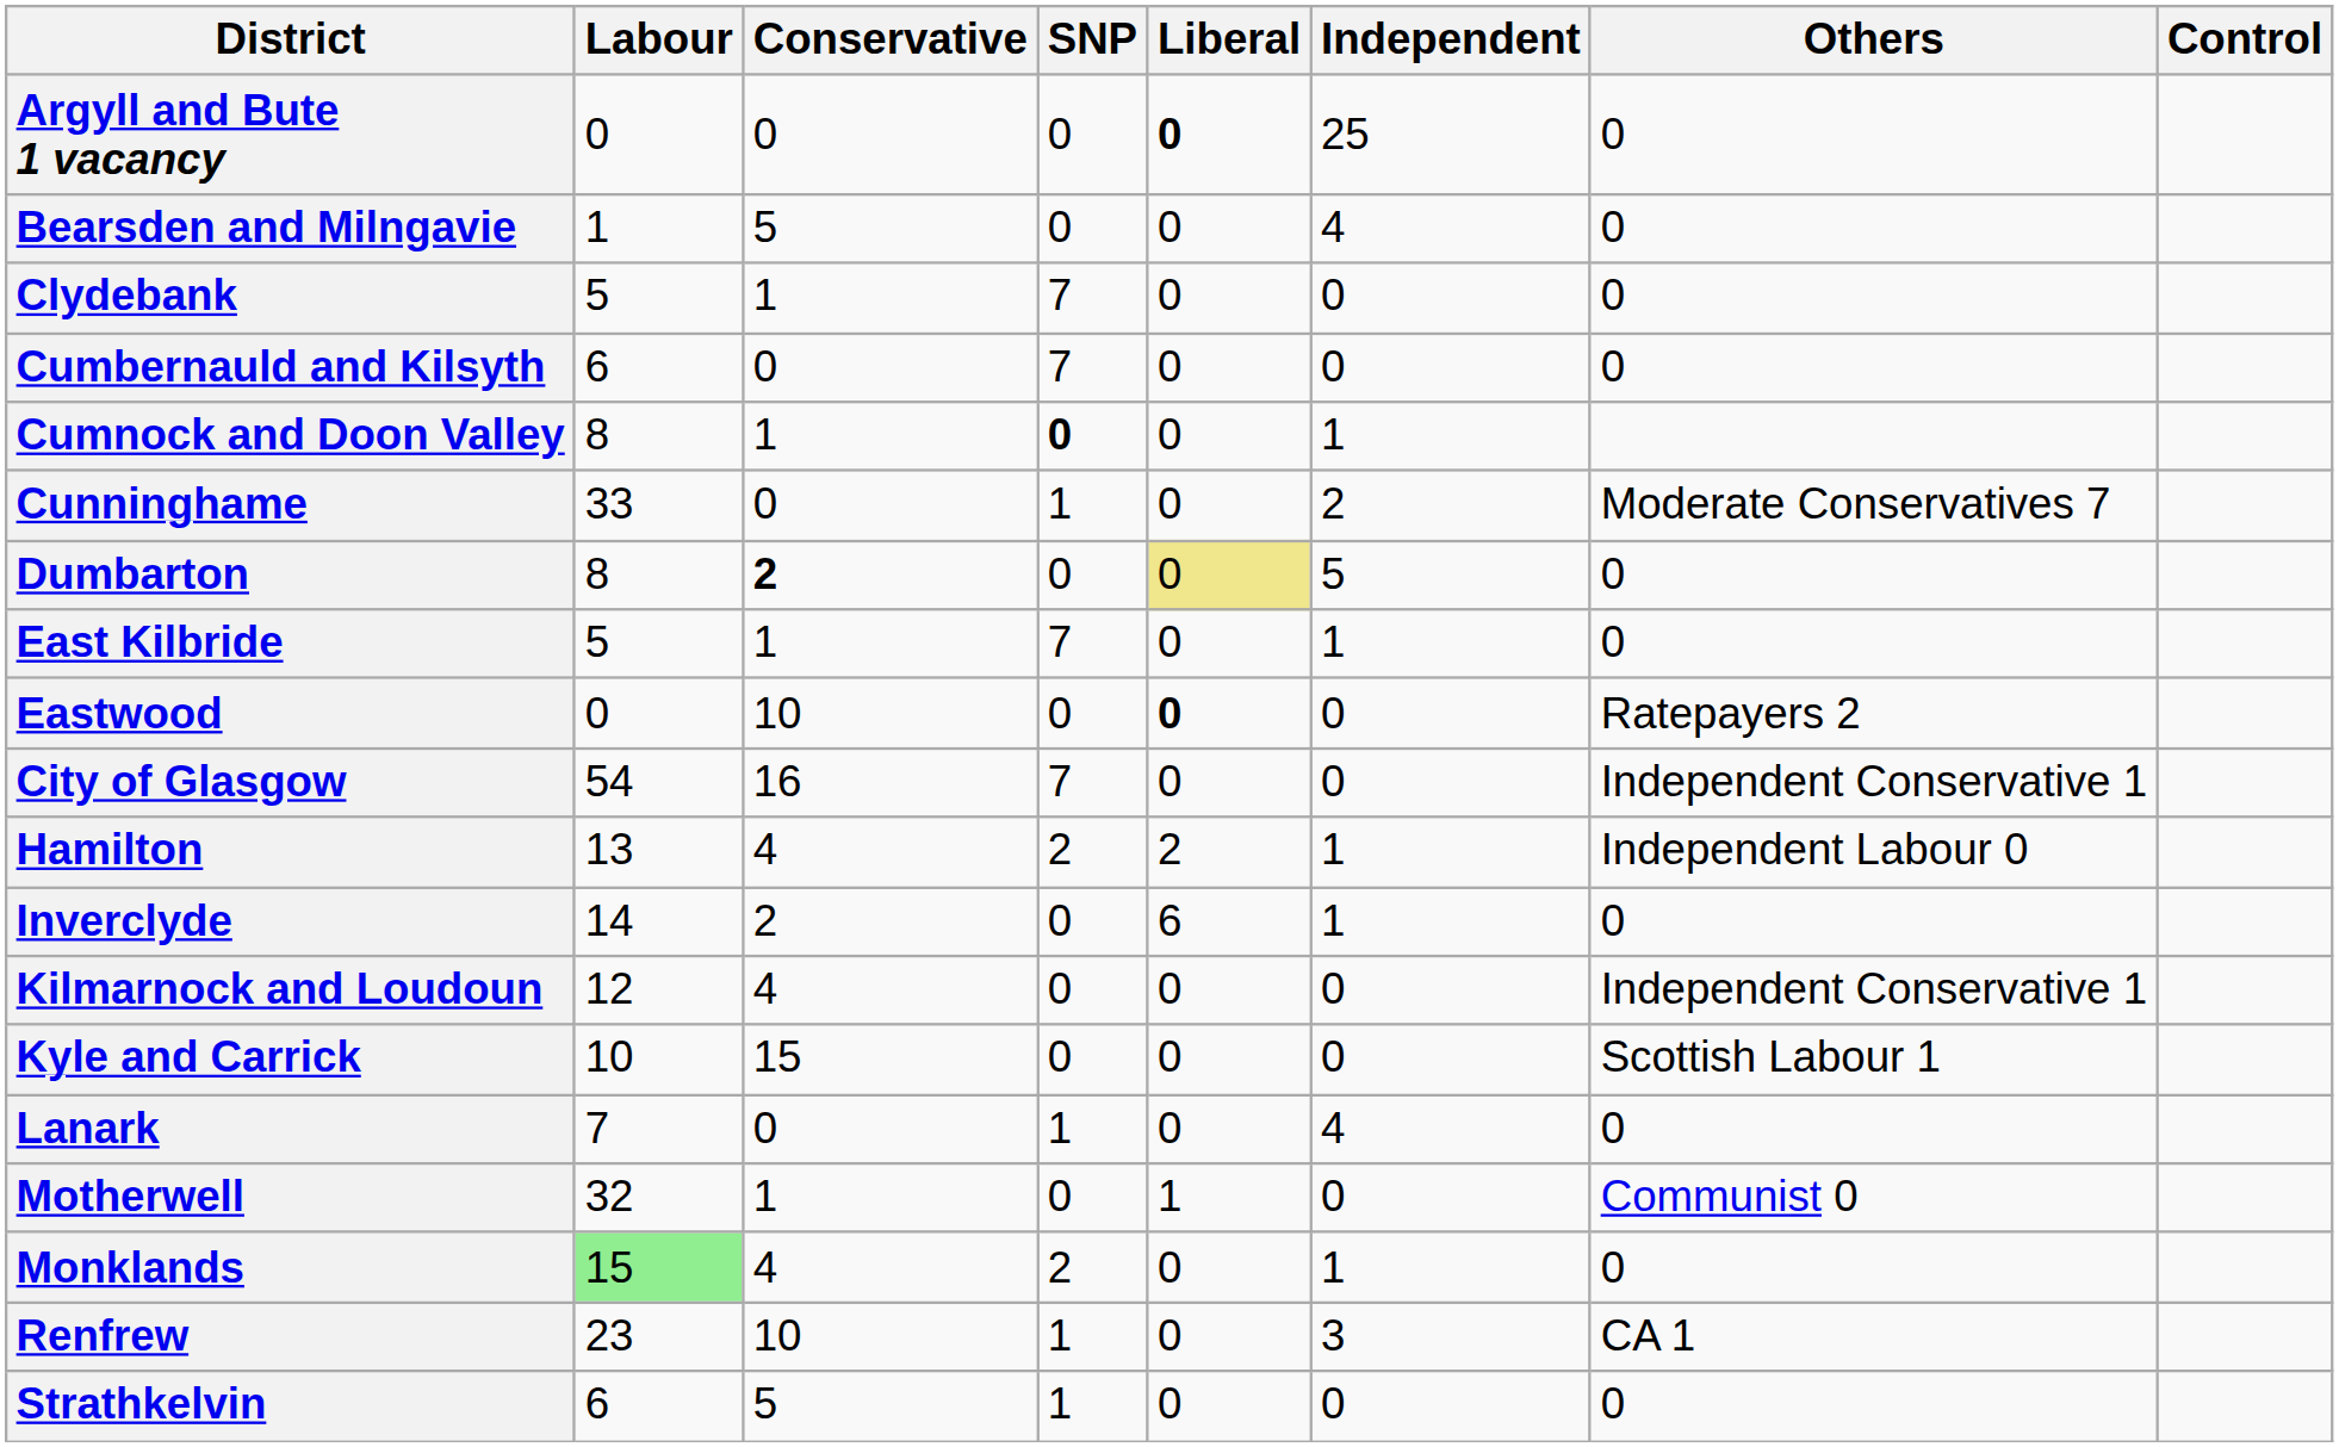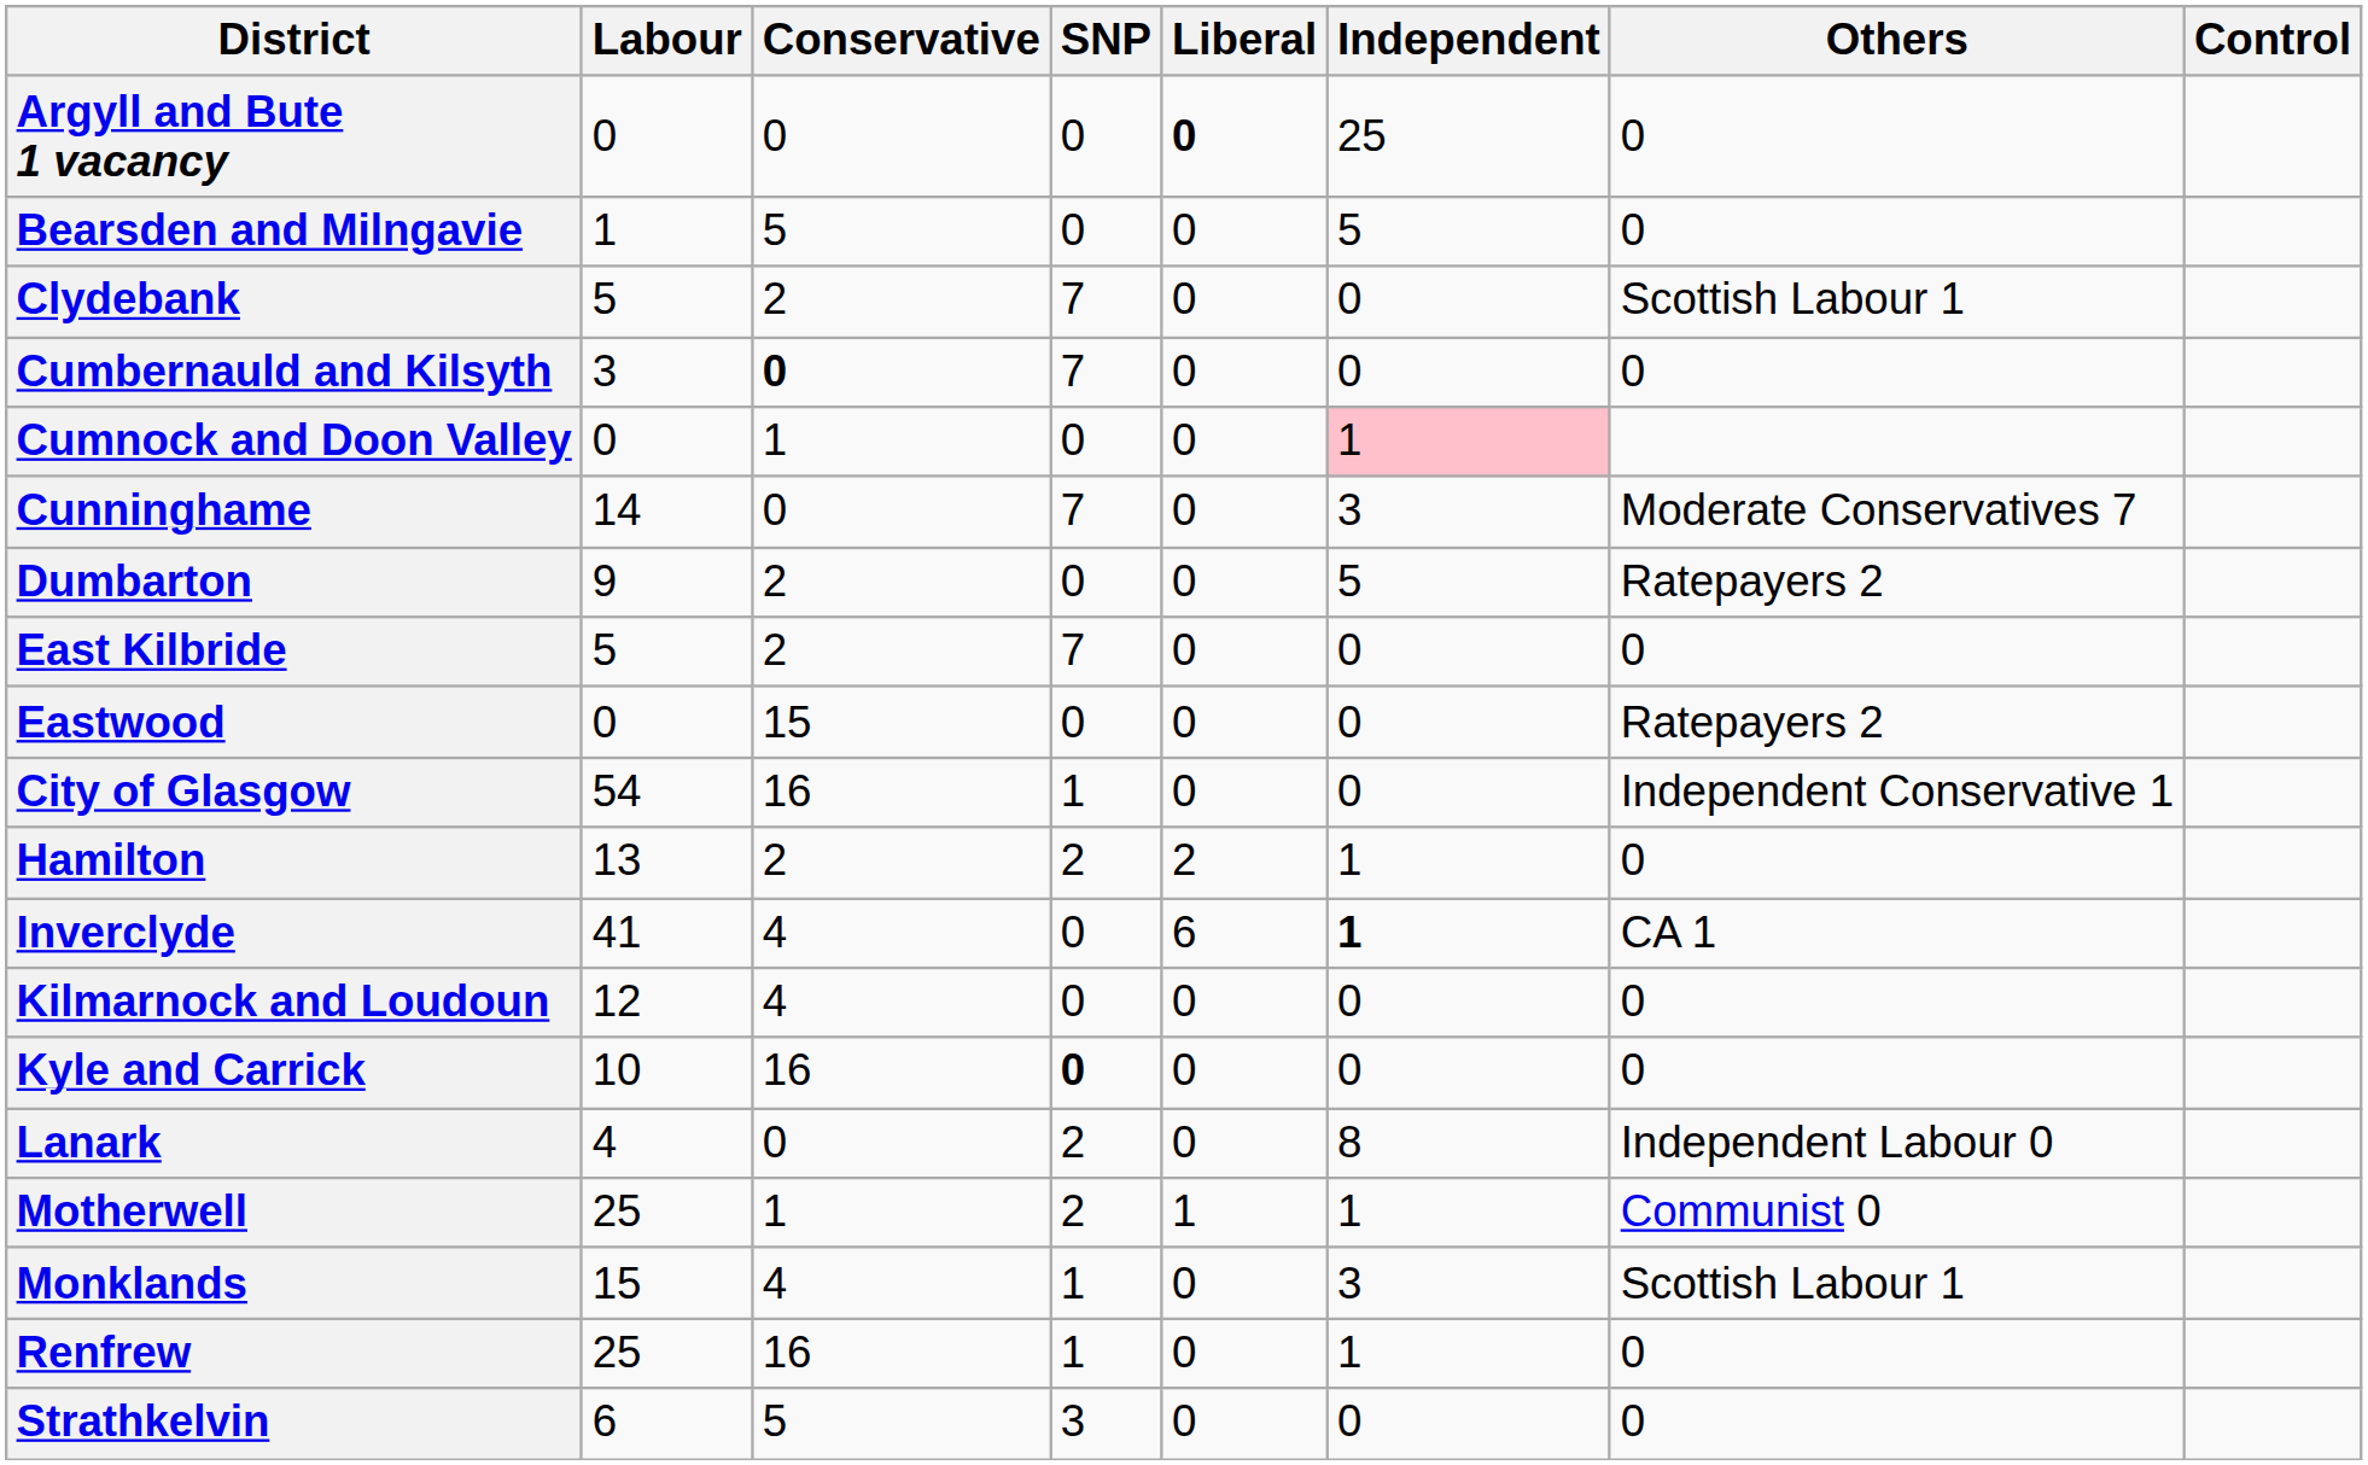 <table class="wikitable">
 <tr>
 <th scope="col">District</th>
 <th scope="col">Labour</th>
 <th scope="col">Conservative</th>
 <th scope="col">SNP</th>
 <th scope="col">Liberal</th>
 <th scope="col">Independent</th>
 <th scope="col">Others</th>
 <th scope="col" colspan=2>Control<br></th>
 </tr>
 <tr>
 <th scope="row" style="text-align: left;"><a href='#'>Argyll and Bute</a><br><em>1 vacancy</em></th>
 <td>0</td>
 <td>0</td>
 <td>0</td>
 <td><strong>0</strong></td>
 <td>25</td>
 <td>0</td>
 <td></td>
 </tr>
 <tr>
 <th scope="row" style="text-align: left;"><a href='#'>Bearsden and Milngavie</a></th>
 <td>1</td>
 <td>5</td>
 <td>0</td>
 <td>0</td>
-<td>4</td>
+<td>5</td>
 <td>0</td>
 <td></td>
 </tr>
 <tr>
 <th scope="row" style="text-align: left;"><a href='#'>Clydebank</a></th>
 <td>5</td>
-<td>1</td>
+<td>2</td>
 <td>7</td>
 <td>0</td>
 <td>0</td>
-<td>0</td>
+<td>Scottish Labour 1</td>
 <td></td>
 </tr>
 <tr>
 <th scope="row" style="text-align: left;"><a href='#'>Cumbernauld and Kilsyth</a></th>
-<td>6</td>
-<td>0</td>
+<td>3</td>
+<td><strong>0</strong></td>
 <td>7</td>
 <td>0</td>
 <td>0</td>
 <td>0</td>
 <td></td>
 </tr>
 <tr>
 <th scope="row" style="text-align: left;"><a href='#'>Cumnock and Doon Valley</a></th>
-<td>8</td>
-<td>1</td>
-<td><strong>0</strong></td>
 <td>0</td>
 <td>1</td>
+<td>0</td>
+<td>0</td>
+<td style="background: pink;">1</td>
 <td></td>
 <td></td>
 </tr>
 <tr>
 <th scope="row" style="text-align: left;"><a href='#'>Cunninghame</a></th>
-<td>33</td>
+<td>14</td>
 <td>0</td>
-<td>1</td>
+<td>7</td>
 <td>0</td>
-<td>2</td>
+<td>3</td>
 <td>Moderate Conservatives 7</td>
 <td></td>
 </tr>
 <tr>
 <th scope="row" style="text-align: left;"><a href='#'>Dumbarton</a></th>
-<td>8</td>
-<td><strong>2</strong></td>
+<td>9</td>
+<td>2</td>
 <td>0</td>
-<td style="background: khaki;">0</td>
+<td>0</td>
 <td>5</td>
-<td>0</td>
+<td>Ratepayers 2</td>
 <td></td>
 </tr>
 <tr>
 <th scope="row" style="text-align: left;"><a href='#'>East Kilbride</a></th>
 <td>5</td>
-<td>1</td>
+<td>2</td>
 <td>7</td>
 <td>0</td>
-<td>1</td>
+<td>0</td>
 <td>0</td>
 <td></td>
 </tr>
 <tr>
 <th scope="row" style="text-align: left;"><a href='#'>Eastwood</a></th>
 <td>0</td>
-<td>10</td>
+<td>15</td>
 <td>0</td>
-<td><strong>0</strong></td>
+<td>0</td>
 <td>0</td>
 <td>Ratepayers 2</td>
 <td></td>
 </tr>
 <tr>
 <th scope="row" style="text-align: left;"><a href='#'>City of Glasgow</a></th>
 <td>54</td>
 <td>16</td>
-<td>7</td>
+<td>1</td>
 <td>0</td>
 <td>0</td>
 <td>Independent Conservative 1</td>
 <td></td>
 </tr>
 <tr>
 <th scope="row" style="text-align: left;"><a href='#'>Hamilton</a></th>
 <td>13</td>
-<td>4</td>
+<td>2</td>
 <td>2</td>
 <td>2</td>
 <td>1</td>
-<td>Independent Labour 0</td>
+<td>0</td>
 <td></td>
 </tr>
 <tr>
 <th scope="row" style="text-align: left;"><a href='#'>Inverclyde</a></th>
-<td>14</td>
-<td>2</td>
+<td>41</td>
+<td>4</td>
 <td>0</td>
 <td>6</td>
-<td>1</td>
-<td>0</td>
+<td><strong>1</strong></td>
+<td>CA 1</td>
 <td></td>
 </tr>
 <tr>
 <th scope="row" style="text-align: left;"><a href='#'>Kilmarnock and Loudoun</a></th>
 <td>12</td>
 <td>4</td>
 <td>0</td>
 <td>0</td>
 <td>0</td>
-<td>Independent Conservative 1</td>
+<td>0</td>
 <td></td>
 </tr>
 <tr>
 <th scope="row" style="text-align: left;"><a href='#'>Kyle and Carrick</a></th>
 <td>10</td>
-<td>15</td>
+<td>16</td>
+<td><strong>0</strong></td>
 <td>0</td>
 <td>0</td>
 <td>0</td>
-<td>Scottish Labour 1</td>
 <td></td>
 </tr>
 <tr>
 <th scope="row" style="text-align: left;"><a href='#'>Lanark</a></th>
-<td>7</td>
-<td>0</td>
-<td>1</td>
-<td>0</td>
 <td>4</td>
 <td>0</td>
+<td>2</td>
+<td>0</td>
+<td>8</td>
+<td>Independent Labour 0</td>
 <td></td>
 </tr>
 <tr>
 <th scope="row" style="text-align: left;"><a href='#'>Motherwell</a></th>
-<td>32</td>
+<td>25</td>
 <td>1</td>
-<td>0</td>
+<td>2</td>
 <td>1</td>
-<td>0</td>
+<td>1</td>
 <td><a href='#'>Communist</a> 0</td>
 <td></td>
 </tr>
 <tr>
 <th scope="row" style="text-align: left;"><a href='#'>Monklands</a></th>
-<td style="background: lightgreen;">15</td>
+<td>15</td>
 <td>4</td>
-<td>2</td>
+<td>1</td>
+<td>0</td>
+<td>3</td>
+<td>Scottish Labour 1</td>
+<td></td>
+</tr>
+<tr>
+<th scope="row" style="text-align: left;"><a href='#'>Renfrew</a></th>
+<td>25</td>
+<td>16</td>
+<td>1</td>
 <td>0</td>
 <td>1</td>
 <td>0</td>
 <td></td>
 </tr>
 <tr>
-<th scope="row" style="text-align: left;"><a href='#'>Renfrew</a></th>
-<td>23</td>
-<td>10</td>
-<td>1</td>
-<td>0</td>
-<td>3</td>
-<td>CA 1</td>
-<td></td>
-</tr>
-<tr>
 <th scope="row" style="text-align: left;"><a href='#'>Strathkelvin</a></th>
 <td>6</td>
 <td>5</td>
-<td>1</td>
+<td>3</td>
 <td>0</td>
 <td>0</td>
 <td>0</td>
 <td></td>
 </tr>
 </table>
